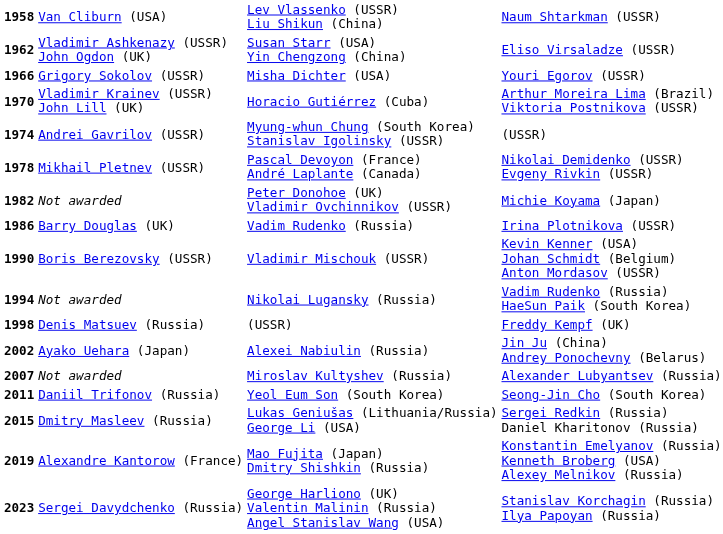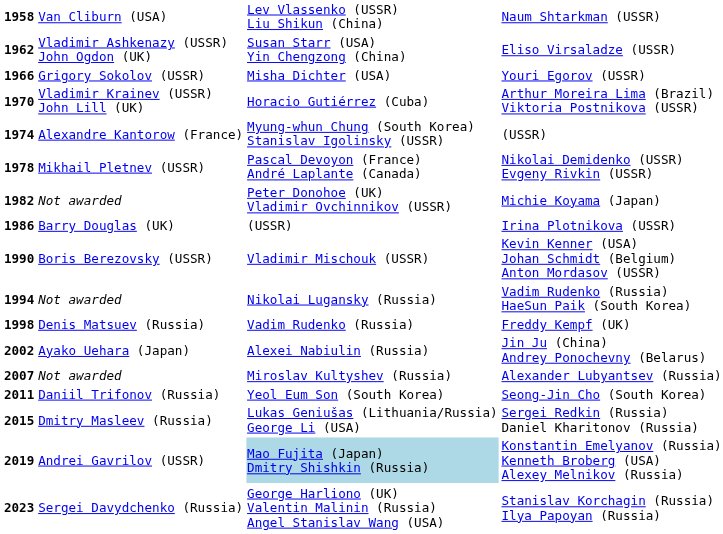 <table>
 <tr>
 <th>1958</th>
 <td><a href='#'>Van Cliburn</a> (USA)</td>
 <td><a href='#'>Lev Vlassenko</a> (USSR)<br><a href='#'>Liu Shikun</a> (China)</td>
 <td><a href='#'>Naum Shtarkman</a> (USSR)</td>
 </tr>
 <tr>
 <th>1962</th>
 <td><a href='#'>Vladimir Ashkenazy</a> (USSR)<br><a href='#'>John Ogdon</a> (UK)</td>
 <td><a href='#'>Susan Starr</a> (USA)<br><a href='#'>Yin Chengzong</a> (China)</td>
 <td><a href='#'>Eliso Virsaladze</a> (USSR)</td>
 </tr>
 <tr>
 <th>1966</th>
 <td><a href='#'>Grigory Sokolov</a> (USSR)</td>
 <td><a href='#'>Misha Dichter</a> (USA)</td>
 <td><a href='#'>Youri Egorov</a> (USSR)</td>
 </tr>
 <tr>
 <th>1970</th>
 <td><a href='#'>Vladimir Krainev</a> (USSR)<br><a href='#'>John Lill</a> (UK)</td>
 <td><a href='#'>Horacio Gutiérrez</a> (Cuba)</td>
 <td><a href='#'>Arthur Moreira Lima</a> (Brazil)<br><a href='#'>Viktoria Postnikova</a> (USSR)</td>
 </tr>
 <tr>
 <th>1974</th>
-<td><a href='#'>Andrei Gavrilov</a> (USSR)</td>
+<td><a href='#'>Alexandre Kantorow</a> (France)</td>
 <td><a href='#'>Myung-whun Chung</a> (South Korea)<br><a href='#'>Stanislav Igolinsky</a> (USSR)</td>
 <td> (USSR)</td>
 </tr>
 <tr>
 <th>1978</th>
 <td><a href='#'>Mikhail Pletnev</a> (USSR)</td>
 <td><a href='#'>Pascal Devoyon</a> (France)<br><a href='#'>André Laplante</a> (Canada)</td>
 <td><a href='#'>Nikolai Demidenko</a> (USSR)<br><a href='#'>Evgeny Rivkin</a> (USSR)</td>
 </tr>
 <tr>
 <th>1982</th>
 <td><em>Not awarded</em></td>
 <td><a href='#'>Peter Donohoe</a> (UK)<br><a href='#'>Vladimir Ovchinnikov</a> (USSR)</td>
 <td><a href='#'>Michie Koyama</a> (Japan)</td>
 </tr>
 <tr>
 <th>1986</th>
 <td><a href='#'>Barry Douglas</a> (UK)</td>
-<td><a href='#'>Vadim Rudenko</a> (Russia)</td>
+<td> (USSR)</td>
 <td><a href='#'>Irina Plotnikova</a> (USSR)</td>
 </tr>
 <tr>
 <th>1990</th>
 <td><a href='#'>Boris Berezovsky</a> (USSR)</td>
 <td><a href='#'>Vladimir Mischouk</a> (USSR)</td>
 <td><a href='#'>Kevin Kenner</a> (USA)<br><a href='#'>Johan Schmidt</a> (Belgium)<br><a href='#'>Anton Mordasov</a> (USSR)</td>
 </tr>
 <tr>
 <th>1994</th>
 <td><em>Not awarded</em></td>
 <td><a href='#'>Nikolai Lugansky</a> (Russia)</td>
 <td><a href='#'>Vadim Rudenko</a> (Russia)<br><a href='#'>HaeSun Paik</a> (South Korea)</td>
 </tr>
 <tr>
 <th>1998</th>
 <td><a href='#'>Denis Matsuev</a> (Russia)</td>
-<td> (USSR)</td>
+<td><a href='#'>Vadim Rudenko</a> (Russia)</td>
 <td><a href='#'>Freddy Kempf</a> (UK)</td>
 </tr>
 <tr>
 <th>2002</th>
 <td><a href='#'>Ayako Uehara</a> (Japan)</td>
 <td><a href='#'>Alexei Nabiulin</a> (Russia)</td>
 <td><a href='#'>Jin Ju</a> (China)<br><a href='#'>Andrey Ponochevny</a> (Belarus)</td>
 </tr>
 <tr>
 <th>2007</th>
 <td><em>Not awarded</em></td>
 <td><a href='#'>Miroslav Kultyshev</a> (Russia)</td>
 <td><a href='#'>Alexander Lubyantsev</a> (Russia)</td>
 </tr>
 <tr>
 <th>2011</th>
 <td><a href='#'>Daniil Trifonov</a> (Russia)</td>
 <td><a href='#'>Yeol Eum Son</a> (South Korea)</td>
 <td><a href='#'>Seong-Jin Cho</a> (South Korea)</td>
 </tr>
 <tr>
 <th>2015</th>
 <td><a href='#'>Dmitry Masleev</a> (Russia)</td>
 <td><a href='#'>Lukas Geniušas</a> (Lithuania/Russia)<br><a href='#'>George Li</a> (USA)</td>
 <td><a href='#'>Sergei Redkin</a> (Russia)<br>Daniel Kharitonov (Russia)</td>
 </tr>
 <tr>
 <th>2019</th>
-<td><a href='#'>Alexandre Kantorow</a> (France)</td>
-<td><a href='#'>Mao Fujita</a> (Japan)<br><a href='#'>Dmitry Shishkin</a> (Russia)</td>
+<td><a href='#'>Andrei Gavrilov</a> (USSR)</td>
+<td style="background: lightblue;"><a href='#'>Mao Fujita</a> (Japan)<br><a href='#'>Dmitry Shishkin</a> (Russia)</td>
 <td><a href='#'>Konstantin Emelyanov</a> (Russia)<br> <a href='#'>Kenneth Broberg</a> (USA)<br><a href='#'>Alexey Melnikov</a> (Russia)</td>
 </tr>
 <tr>
 <th>2023</th>
 <td><a href='#'>Sergei Davydchenko</a> (Russia)</td>
 <td><a href='#'>George Harliono</a> (UK)<br><a href='#'>Valentin Malinin</a> (Russia)<br> <a href='#'>Angel Stanislav Wang</a> (USA)</td>
 <td><a href='#'>Stanislav Korchagin</a> (Russia)<br><a href='#'>Ilya Papoyan</a> (Russia)</td>
 </tr>
 <tr>
 </tr>
 </table>
